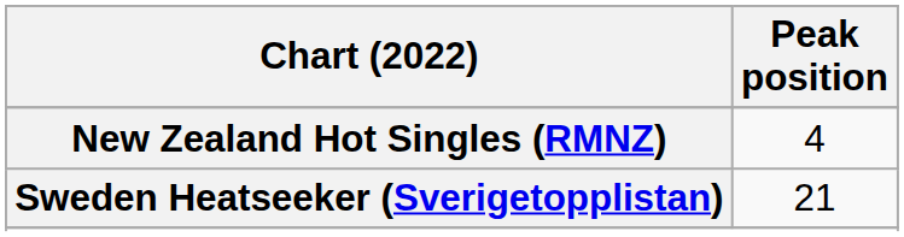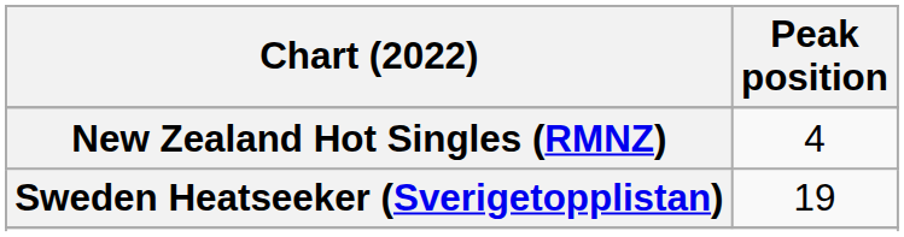 <table class="wikitable sortable plainrowheaders" style="text-align:center">
 <tr>
 <th scope="col">Chart (2022)</th>
 <th scope="col">Peak<br>position</th>
 </tr>
 <tr>
 </tr>
 <tr>
 </tr>
 <tr>
 </tr>
 <tr>
 <th scope="row">New Zealand Hot Singles (<a href='#'>RMNZ</a>)</th>
 <td>4</td>
 </tr>
 <tr>
 <th scope="row">Sweden Heatseeker (<a href='#'>Sverigetopplistan</a>)</th>
-<td>21</td>
+<td>19</td>
 </tr>
 <tr>
 </tr>
 <tr>
 </tr>
 <tr>
 </tr>
 <tr>
 </tr>
 </table>
